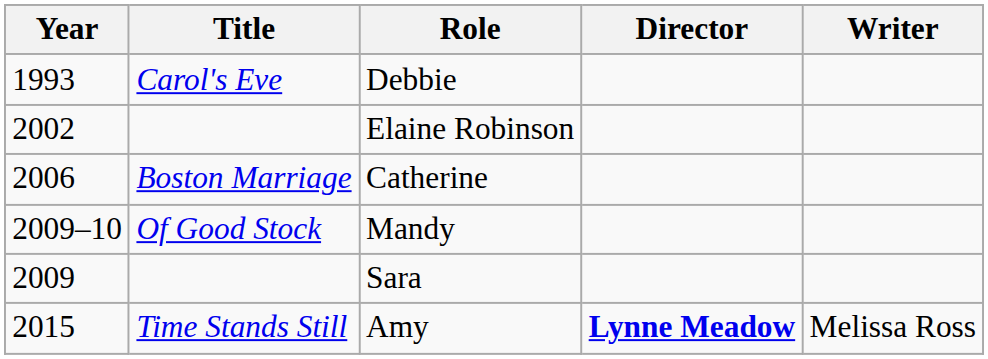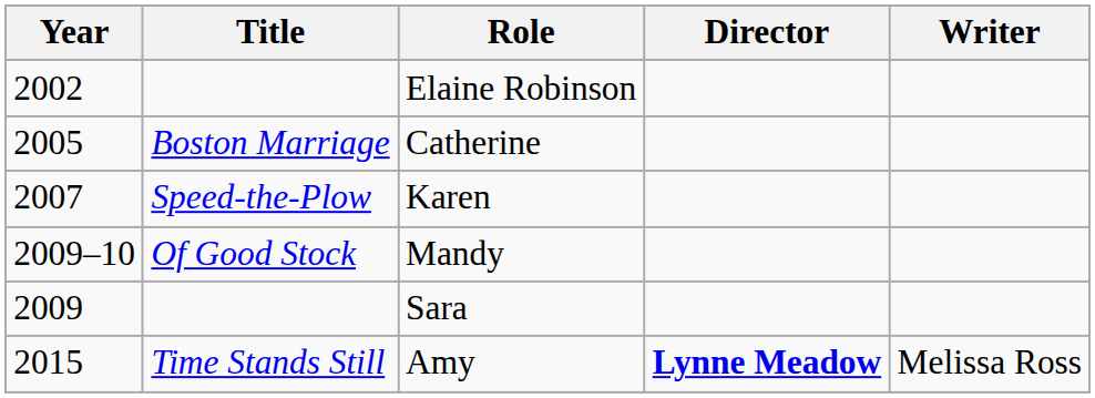 <table class="wikitable sortable">
 <tr>
 <th>Year</th>
 <th>Title</th>
 <th>Role</th>
 <th>Director</th>
 <th>Writer</th>
 </tr>
 <tr>
-<td>1993</td>
-<td><em><a href='#'>Carol's Eve</a></em></td>
-<td>Debbie</td>
-<td></td>
-<td></td>
-</tr>
-<tr>
 <td>2002</td>
 <td><em></em></td>
 <td>Elaine Robinson</td>
 <td></td>
 <td></td>
 </tr>
 <tr>
-<td>2006</td>
+<td>2005</td>
 <td><em><a href='#'>Boston Marriage</a></em></td>
 <td>Catherine</td>
+<td></td>
+<td></td>
+</tr>
+<tr>
+<td>2007</td>
+<td><em><a href='#'>Speed-the-Plow</a></em></td>
+<td>Karen</td>
 <td></td>
 <td></td>
 </tr>
 <tr>
 <td>2009–10</td>
 <td><em><a href='#'>Of Good Stock</a></em></td>
 <td>Mandy</td>
 <td></td>
 <td></td>
 </tr>
 <tr>
 <td>2009</td>
 <td><em></em></td>
 <td>Sara</td>
 <td></td>
 <td></td>
 </tr>
 <tr>
 <td>2015</td>
 <td><em><a href='#'>Time Stands Still</a></em></td>
 <td>Amy</td>
 <td><strong><a href='#'>Lynne Meadow</a></strong></td>
 <td>Melissa Ross</td>
 </tr>
 </table>
